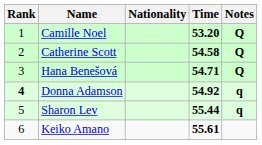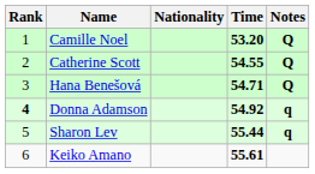 <table class="wikitable sortable" style="text-align:center">
 <tr>
 <th>Rank</th>
 <th>Name</th>
 <th>Nationality</th>
 <th>Time</th>
 <th>Notes</th>
 </tr>
 <tr bgcolor=ccffcc>
 <td>1</td>
 <td align=left><a href='#'>Camille Noel</a></td>
 <td align=left></td>
 <td><strong>53.20</strong></td>
 <td><strong>Q</strong></td>
 </tr>
 <tr bgcolor=ccffcc>
 <td>2</td>
 <td align=left><a href='#'>Catherine Scott</a></td>
 <td align=left></td>
-<td><strong>54.58</strong></td>
+<td><strong>54.55</strong></td>
 <td><strong>Q</strong></td>
 </tr>
 <tr bgcolor=ccffcc>
 <td>3</td>
 <td align=left><a href='#'>Hana Benešová</a></td>
 <td align=left></td>
 <td><strong>54.71</strong></td>
 <td><strong>Q</strong></td>
 </tr>
 <tr bgcolor=ddffdd>
 <td><strong>4</strong></td>
 <td align=left><a href='#'>Donna Adamson</a></td>
 <td align=left></td>
 <td><strong>54.92</strong></td>
 <td><strong>q</strong></td>
 </tr>
 <tr bgcolor=ddffdd>
 <td>5</td>
 <td align=left><a href='#'>Sharon Lev</a></td>
 <td align=left></td>
 <td><strong>55.44</strong></td>
 <td><strong>q</strong></td>
 </tr>
 <tr>
 <td>6</td>
 <td align=left><a href='#'>Keiko Amano</a></td>
 <td align=left></td>
 <td><strong>55.61</strong></td>
 <td></td>
 </tr>
 </table>
